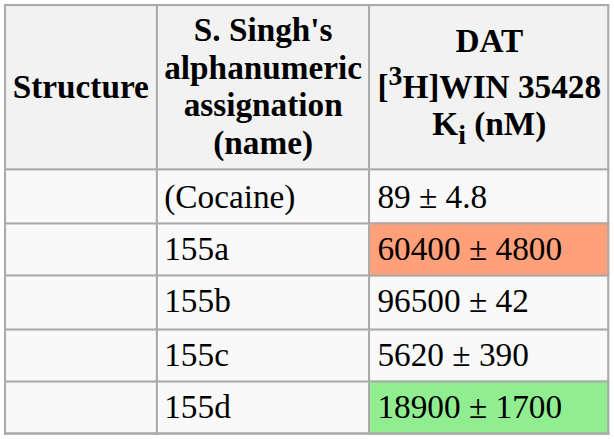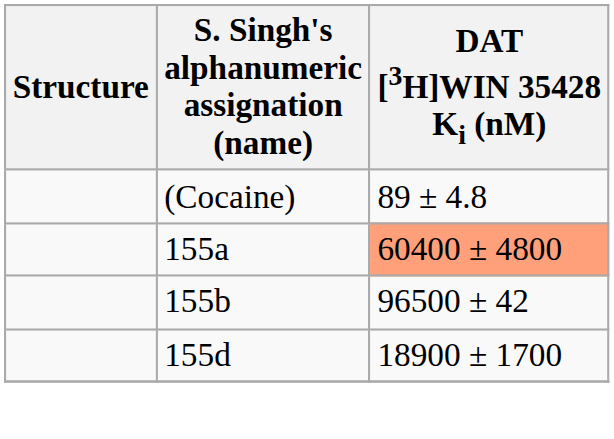 <table class="wikitable sortable">
 <tr>
 <th>Structure</th>
 <th>S. Singh's<br>alphanumeric<br>assignation<br>(name)</th>
 <th>DAT<br>[<sup>3</sup>H]WIN 35428<br>K<sub>i</sub> (nM)</th>
 </tr>
 <tr>
 <td></td>
 <td>(Cocaine)</td>
 <td>89 ± 4.8</td>
 </tr>
 <tr>
 <td></td>
 <td>155a</td>
 <td style="background: lightsalmon;">60400 ± 4800</td>
 </tr>
 <tr>
 <td></td>
 <td>155b</td>
 <td>96500 ± 42</td>
 </tr>
 <tr>
 <td></td>
-<td>155c</td>
-<td>5620 ± 390</td>
-</tr>
-<tr>
-<td></td>
 <td>155d</td>
-<td style="background: lightgreen;">18900 ± 1700</td>
+<td>18900 ± 1700</td>
 </tr>
 <tr>
 </tr>
 </table>
